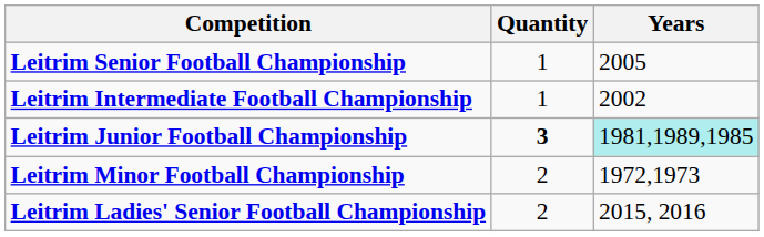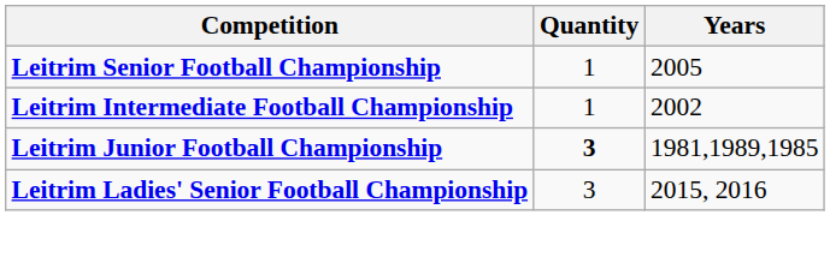 <table class="wikitable" style="text-align: center">
 <tr>
 <th rowspan="1">Competition</th>
 <th rowspan="1">Quantity</th>
 <th rowspan="1">Years</th>
 </tr>
 <tr>
 <td align=left><strong><a href='#'>Leitrim Senior Football Championship</a></strong></td>
 <td>1</td>
 <td align=left>2005</td>
 </tr>
 <tr>
 <td align=left><strong><a href='#'>Leitrim Intermediate Football Championship</a></strong></td>
 <td>1</td>
 <td align=left>2002</td>
 </tr>
 <tr>
 <td align=left><strong><a href='#'>Leitrim Junior Football Championship</a></strong></td>
 <td><strong>3</strong></td>
-<td align=left style="background: paleturquoise;">1981,1989,1985</td>
-</tr>
-<tr>
-<td align=left><strong><a href='#'>Leitrim Minor Football Championship</a></strong></td>
-<td>2</td>
-<td align=left>1972,1973</td>
+<td align=left>1981,1989,1985</td>
 </tr>
 <tr>
 <td align=left><strong><a href='#'>Leitrim Ladies' Senior Football Championship</a></strong></td>
-<td>2</td>
+<td>3</td>
 <td align=left>2015, 2016</td>
 </tr>
 </table>
